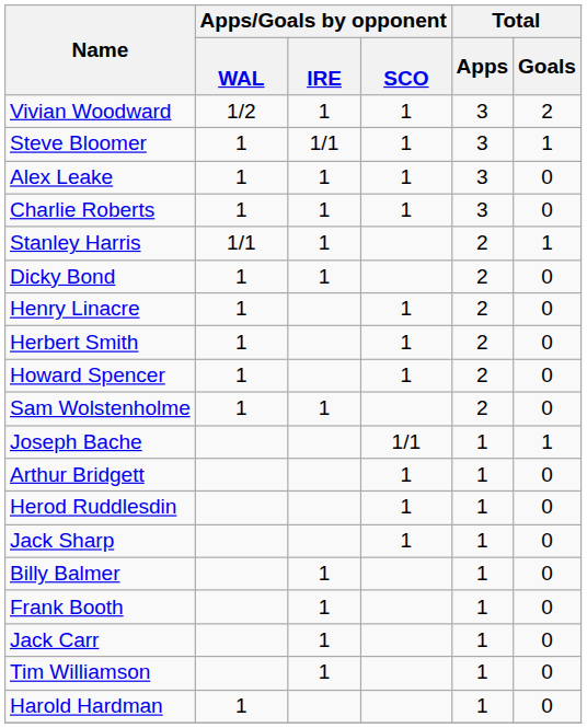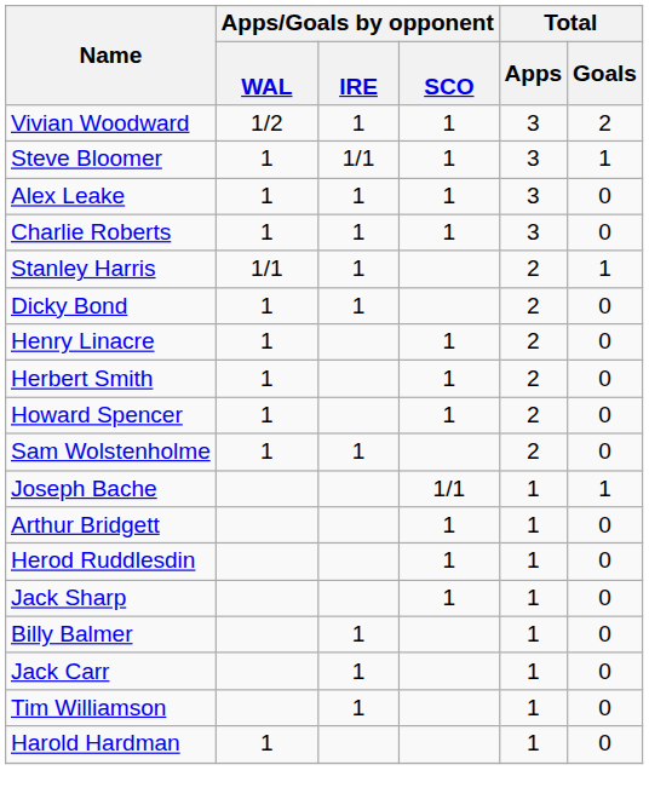 <table class="wikitable sortable" style="text-align: center;">
 <tr>
 <th rowspan=2>Name</th>
 <th colspan=3>Apps/Goals by opponent</th>
 <th colspan=2>Total</th>
 </tr>
 <tr>
 <th><br><a href='#'>WAL</a></th>
 <th><br><a href='#'>IRE</a></th>
 <th><br><a href='#'>SCO</a></th>
 <th>Apps</th>
 <th>Goals</th>
 </tr>
 <tr>
 <td align=left><a href='#'>Vivian Woodward</a></td>
 <td>1/2</td>
 <td>1</td>
 <td>1</td>
 <td>3</td>
 <td>2</td>
 </tr>
 <tr>
 <td align=left><a href='#'>Steve Bloomer</a></td>
 <td>1</td>
 <td>1/1</td>
 <td>1</td>
 <td>3</td>
 <td>1</td>
 </tr>
 <tr>
 <td align=left><a href='#'>Alex Leake</a></td>
 <td>1</td>
 <td>1</td>
 <td>1</td>
 <td>3</td>
 <td>0</td>
 </tr>
 <tr>
 <td align=left><a href='#'>Charlie Roberts</a></td>
 <td>1</td>
 <td>1</td>
 <td>1</td>
 <td>3</td>
 <td>0</td>
 </tr>
 <tr>
 <td align=left><a href='#'>Stanley Harris</a></td>
 <td>1/1</td>
 <td>1</td>
 <td></td>
 <td>2</td>
 <td>1</td>
 </tr>
 <tr>
 <td align=left><a href='#'>Dicky Bond</a></td>
 <td>1</td>
 <td>1</td>
 <td></td>
 <td>2</td>
 <td>0</td>
 </tr>
 <tr>
 <td align=left><a href='#'>Henry Linacre</a></td>
 <td>1</td>
 <td></td>
 <td>1</td>
 <td>2</td>
 <td>0</td>
 </tr>
 <tr>
 <td align=left><a href='#'>Herbert Smith</a></td>
 <td>1</td>
 <td></td>
 <td>1</td>
 <td>2</td>
 <td>0</td>
 </tr>
 <tr>
 <td align=left><a href='#'>Howard Spencer</a></td>
 <td>1</td>
 <td></td>
 <td>1</td>
 <td>2</td>
 <td>0</td>
 </tr>
 <tr>
 <td align=left><a href='#'>Sam Wolstenholme</a></td>
 <td>1</td>
 <td>1</td>
 <td></td>
 <td>2</td>
 <td>0</td>
 </tr>
 <tr>
 <td align=left><a href='#'>Joseph Bache</a></td>
 <td></td>
 <td></td>
 <td>1/1</td>
 <td>1</td>
 <td>1</td>
 </tr>
 <tr>
 <td align=left><a href='#'>Arthur Bridgett</a></td>
 <td></td>
 <td></td>
 <td>1</td>
 <td>1</td>
 <td>0</td>
 </tr>
 <tr>
 <td align=left><a href='#'>Herod Ruddlesdin</a></td>
 <td></td>
 <td></td>
 <td>1</td>
 <td>1</td>
 <td>0</td>
 </tr>
 <tr>
 <td align=left><a href='#'>Jack Sharp</a></td>
 <td></td>
 <td></td>
 <td>1</td>
 <td>1</td>
 <td>0</td>
 </tr>
 <tr>
 <td align=left><a href='#'>Billy Balmer</a></td>
 <td></td>
 <td>1</td>
 <td></td>
 <td>1</td>
 <td>0</td>
 </tr>
 <tr>
-<td align=left><a href='#'>Frank Booth</a></td>
-<td></td>
-<td>1</td>
-<td></td>
-<td>1</td>
-<td>0</td>
-</tr>
-<tr>
 <td align=left><a href='#'>Jack Carr</a></td>
 <td></td>
 <td>1</td>
 <td></td>
 <td>1</td>
 <td>0</td>
 </tr>
 <tr>
 <td align=left><a href='#'>Tim Williamson</a></td>
 <td></td>
 <td>1</td>
 <td></td>
 <td>1</td>
 <td>0</td>
 </tr>
 <tr>
 <td align=left><a href='#'>Harold Hardman</a></td>
 <td>1</td>
 <td></td>
 <td></td>
 <td>1</td>
 <td>0</td>
 </tr>
 <tr>
 </tr>
 </table>
